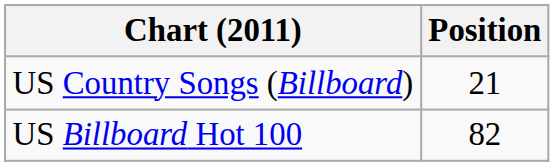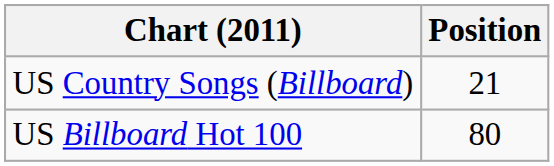 <table class="wikitable sortable">
 <tr>
 <th scope="col">Chart (2011)</th>
 <th scope="col">Position</th>
 </tr>
 <tr>
 <td>US <a href='#'>Country Songs</a> (<em><a href='#'>Billboard</a></em>)</td>
 <td align="center">21</td>
 </tr>
 <tr>
 <td>US <a href='#'><em>Billboard</em> Hot 100</a></td>
-<td align="center">82</td>
+<td align="center">80</td>
 </tr>
 </table>
